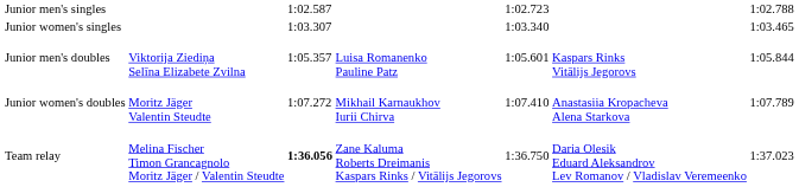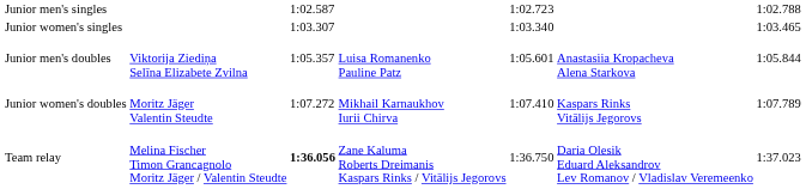 <table>
 <tr>
 <td>Junior men's singles</td>
 <td></td>
 <td>1:02.587</td>
 <td></td>
 <td>1:02.723</td>
 <td></td>
 <td>1:02.788</td>
 </tr>
 <tr>
 <td>Junior women's singles</td>
 <td></td>
 <td>1:03.307</td>
 <td></td>
 <td>1:03.340</td>
 <td></td>
 <td>1:03.465</td>
 </tr>
 <tr>
 <td>Junior men's doubles</td>
 <td><br><a href='#'>Viktorija Ziediņa</a><br><a href='#'>Selīna Elizabete Zvilna</a></td>
 <td>1:05.357</td>
 <td><br><a href='#'>Luisa Romanenko</a><br><a href='#'>Pauline Patz</a></td>
 <td>1:05.601</td>
-<td><br><a href='#'>Kaspars Rinks</a><br><a href='#'>Vitālijs Jegorovs</a></td>
+<td><br><a href='#'>Anastasiia Kropacheva</a><br><a href='#'>Alena Starkova</a></td>
 <td>1:05.844</td>
 </tr>
 <tr>
 <td>Junior women's doubles</td>
 <td><br><a href='#'>Moritz Jäger</a><br><a href='#'>Valentin Steudte</a></td>
 <td>1:07.272</td>
 <td><br><a href='#'>Mikhail Karnaukhov</a><br><a href='#'>Iurii Chirva</a></td>
 <td>1:07.410</td>
-<td><br><a href='#'>Anastasiia Kropacheva</a><br><a href='#'>Alena Starkova</a></td>
+<td><br><a href='#'>Kaspars Rinks</a><br><a href='#'>Vitālijs Jegorovs</a></td>
 <td>1:07.789</td>
 </tr>
 <tr>
 <td>Team relay</td>
 <td><br><a href='#'>Melina Fischer</a><br><a href='#'>Timon Grancagnolo</a><br><a href='#'>Moritz Jäger</a> / <a href='#'>Valentin Steudte</a></td>
 <td><strong>1:36.056</strong></td>
 <td><br><a href='#'>Zane Kaluma</a><br><a href='#'>Roberts Dreimanis</a><br><a href='#'>Kaspars Rinks</a> / <a href='#'>Vitālijs Jegorovs</a></td>
 <td>1:36.750</td>
 <td><br><a href='#'>Daria Olesik</a><br><a href='#'>Eduard Aleksandrov</a><br><a href='#'>Lev Romanov</a> / <a href='#'>Vladislav Veremeenko</a></td>
 <td>1:37.023</td>
 </tr>
 </table>
